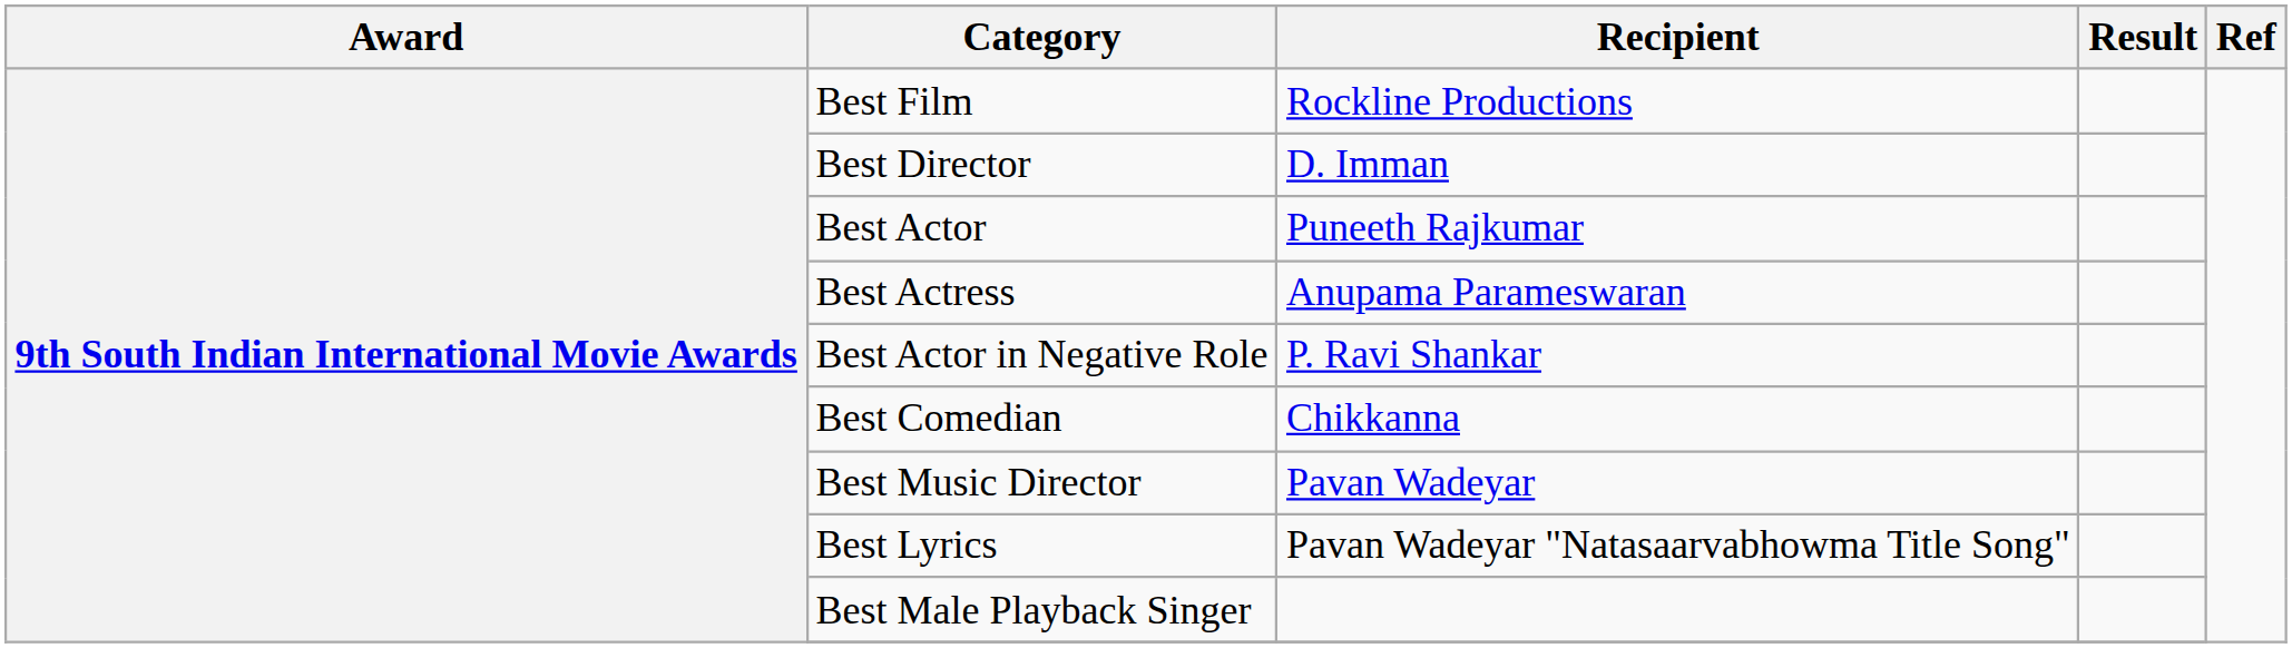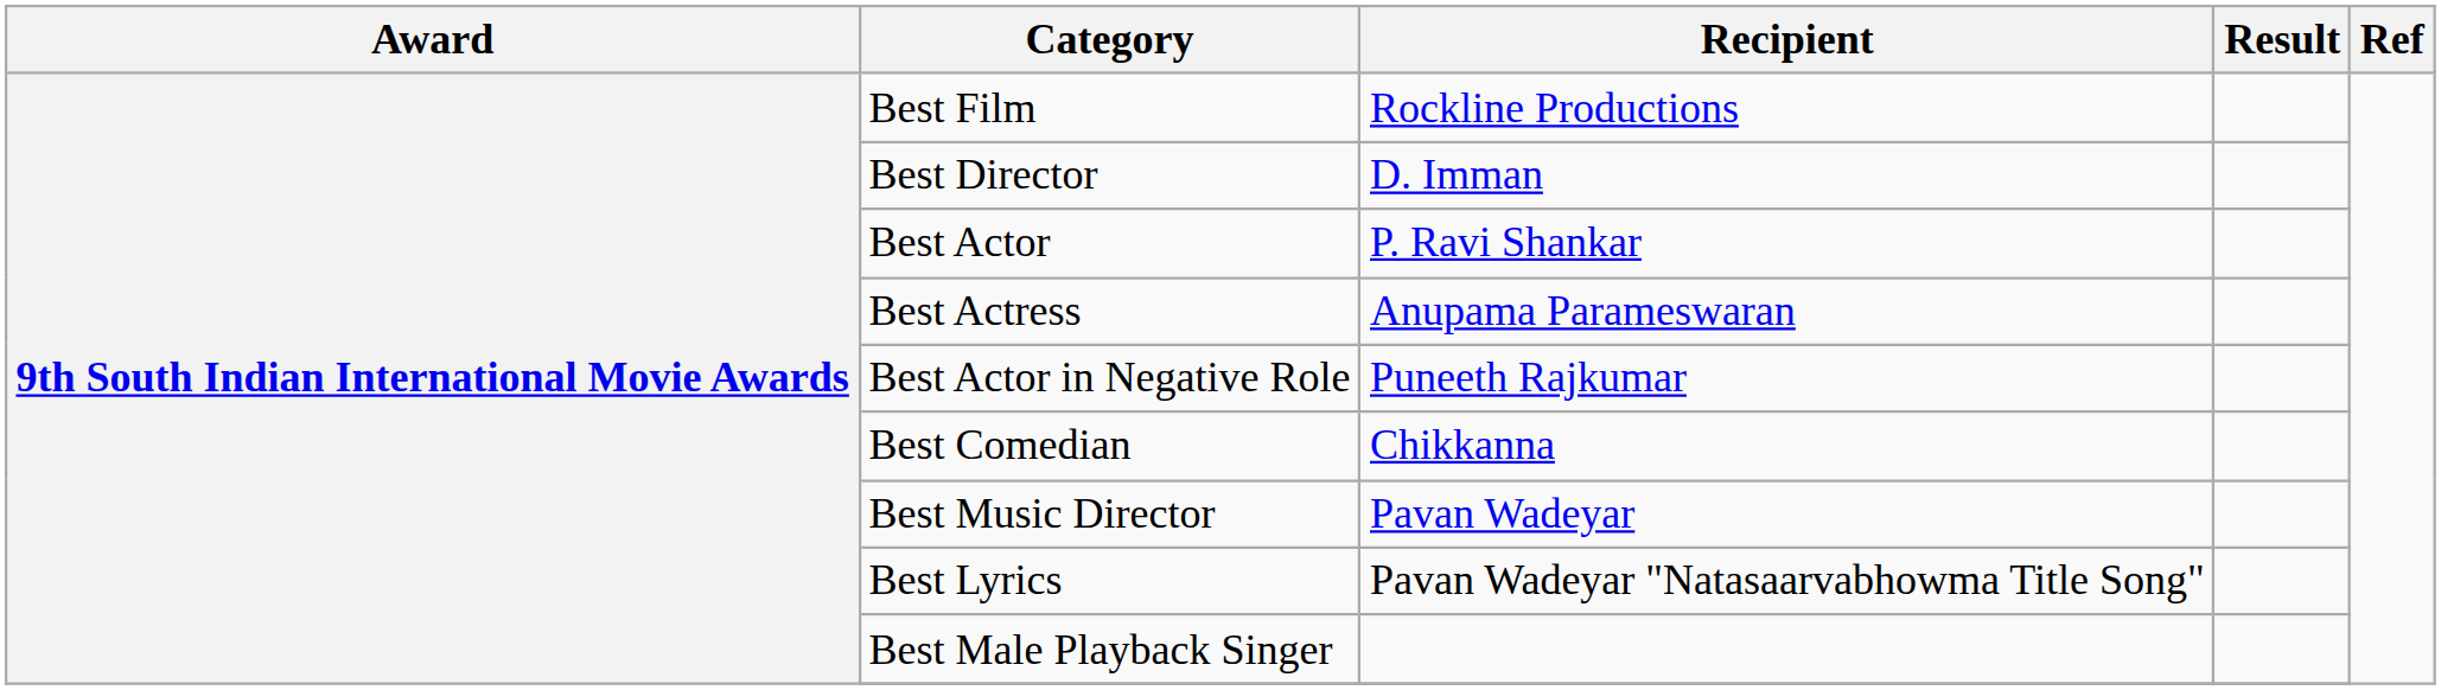 <table class="wikitable sortable">
 <tr>
 <th>Award</th>
 <th>Category</th>
 <th>Recipient</th>
 <th>Result</th>
 <th>Ref</th>
 </tr>
 <tr>
 <th rowspan=10><a href='#'>9th South Indian International Movie Awards</a></th>
 <td>Best Film</td>
 <td><a href='#'>Rockline Productions</a></td>
 <td></td>
 <td rowspan=10><br></td>
 </tr>
 <tr>
 <td>Best Director</td>
 <td><a href='#'>D. Imman</a></td>
 <td></td>
 </tr>
 <tr>
 <td>Best Actor</td>
-<td><a href='#'>Puneeth Rajkumar</a></td>
+<td><a href='#'>P. Ravi Shankar</a></td>
 <td></td>
 </tr>
 <tr>
 <td>Best Actress</td>
 <td><a href='#'>Anupama Parameswaran</a></td>
 <td></td>
 </tr>
 <tr>
 <td>Best Actor in Negative Role</td>
-<td><a href='#'>P. Ravi Shankar</a></td>
+<td><a href='#'>Puneeth Rajkumar</a></td>
 <td></td>
 </tr>
 <tr>
 <td>Best Comedian</td>
 <td><a href='#'>Chikkanna</a></td>
 <td></td>
 </tr>
 <tr>
 <td>Best Music Director</td>
 <td><a href='#'>Pavan Wadeyar</a></td>
 <td></td>
 </tr>
 <tr>
 <td>Best Lyrics</td>
 <td>Pavan Wadeyar "Natasaarvabhowma Title Song"</td>
 <td></td>
 </tr>
 <tr>
 <td>Best Male Playback Singer</td>
 <td></td>
 <td></td>
 </tr>
 <tr>
 </tr>
 </table>
